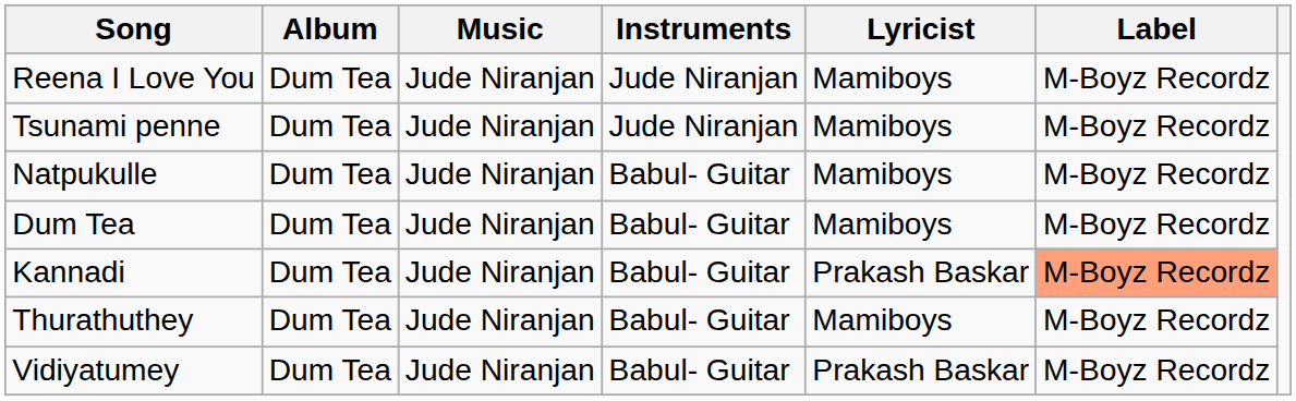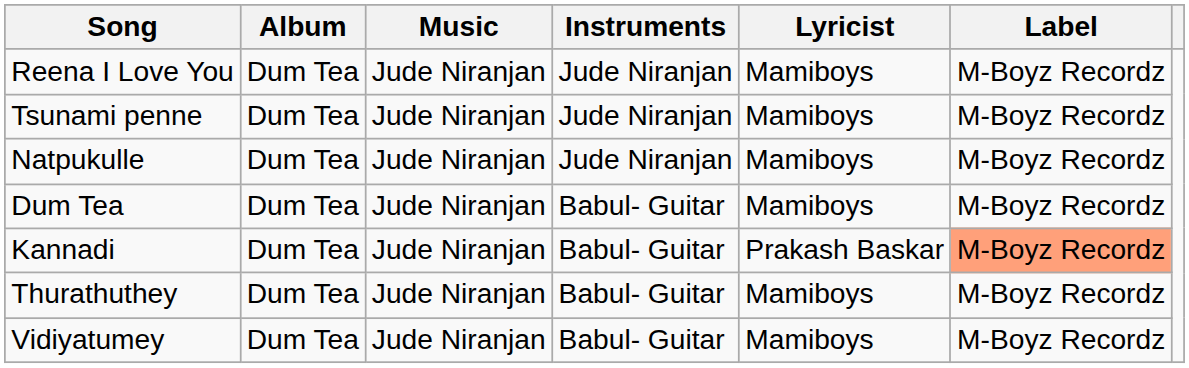 <table class="wikitable">
 <tr>
 <th>Song</th>
 <th>Album</th>
 <th>Music</th>
 <th>Instruments</th>
 <th>Lyricist</th>
 <th>Label</th>
 <th></th>
 </tr>
 <tr>
 <td>Reena I Love You</td>
 <td>Dum Tea</td>
 <td>Jude Niranjan</td>
 <td>Jude Niranjan</td>
 <td>Mamiboys</td>
 <td>M-Boyz Recordz</td>
 </tr>
 <tr>
 <td>Tsunami penne</td>
 <td>Dum Tea</td>
 <td>Jude Niranjan</td>
 <td>Jude Niranjan</td>
 <td>Mamiboys</td>
 <td>M-Boyz Recordz</td>
 </tr>
 <tr>
 <td>Natpukulle</td>
 <td>Dum Tea</td>
 <td>Jude Niranjan</td>
-<td>Babul- Guitar</td>
+<td>Jude Niranjan</td>
 <td>Mamiboys</td>
 <td>M-Boyz Recordz</td>
 </tr>
 <tr>
 <td>Dum Tea</td>
 <td>Dum Tea</td>
 <td>Jude Niranjan</td>
 <td>Babul- Guitar</td>
 <td>Mamiboys</td>
 <td>M-Boyz Recordz</td>
 </tr>
 <tr>
 <td>Kannadi</td>
 <td>Dum Tea</td>
 <td>Jude Niranjan</td>
 <td>Babul- Guitar</td>
 <td>Prakash Baskar</td>
 <td style="background: lightsalmon;">M-Boyz Recordz</td>
 </tr>
 <tr>
 <td>Thurathuthey</td>
 <td>Dum Tea</td>
 <td>Jude Niranjan</td>
 <td>Babul- Guitar</td>
 <td>Mamiboys</td>
 <td>M-Boyz Recordz</td>
 </tr>
 <tr>
 <td>Vidiyatumey</td>
 <td>Dum Tea</td>
 <td>Jude Niranjan</td>
 <td>Babul- Guitar</td>
-<td>Prakash Baskar</td>
+<td>Mamiboys</td>
 <td>M-Boyz Recordz</td>
 </tr>
 </table>
